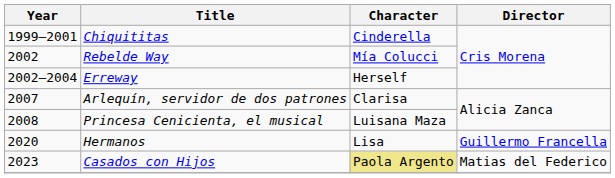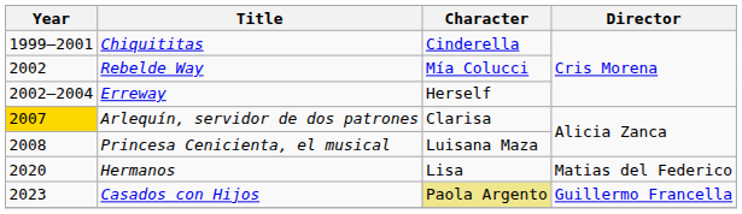 <table class="wikitable">
 <tr>
 <th>Year</th>
 <th>Title</th>
 <th>Character</th>
 <th>Director</th>
 </tr>
 <tr>
 <td>1999–2001</td>
 <td><em><a href='#'>Chiquititas</a></em></td>
 <td><a href='#'>Cinderella</a></td>
 <td rowspan="3"><a href='#'>Cris Morena</a></td>
 </tr>
 <tr>
 <td>2002</td>
 <td><em><a href='#'>Rebelde Way</a></em></td>
 <td><a href='#'>Mía Colucci</a></td>
 </tr>
 <tr>
 <td>2002–2004</td>
 <td><em><a href='#'>Erreway</a></em></td>
 <td>Herself</td>
 </tr>
 <tr>
-<td>2007</td>
+<td style="background: gold;">2007</td>
 <td><em>Arlequín, servidor de dos patrones</em></td>
 <td>Clarisa</td>
 <td rowspan="2">Alicia Zanca</td>
 </tr>
 <tr>
 <td>2008</td>
 <td><em>Princesa Cenicienta, el musical</em></td>
 <td>Luisana Maza</td>
 </tr>
 <tr>
 <td>2020</td>
 <td><em>Hermanos</em></td>
 <td>Lisa</td>
-<td><a href='#'>Guillermo Francella</a></td>
+<td>Matias del Federico</td>
 </tr>
 <tr>
 <td>2023</td>
 <td><a href='#'><em>Casados con Hijos</em></a></td>
 <td style="background: khaki;">Paola Argento</td>
-<td>Matias del Federico</td>
+<td><a href='#'>Guillermo Francella</a></td>
 </tr>
 <tr>
 </tr>
 </table>
